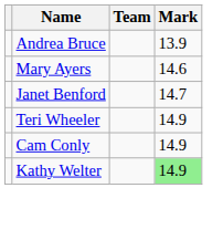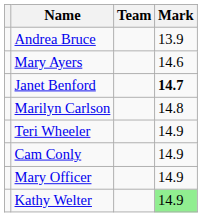 <table class=wikitable>
 <tr>
 <th></th>
 <th>Name</th>
 <th>Team</th>
 <th>Mark</th>
 </tr>
 <tr>
 <td></td>
 <td><a href='#'>Andrea Bruce</a></td>
 <td></td>
 <td>13.9</td>
 </tr>
 <tr>
 <td></td>
 <td><a href='#'>Mary Ayers</a></td>
 <td></td>
 <td>14.6</td>
 </tr>
 <tr>
 <td></td>
 <td><a href='#'>Janet Benford</a></td>
 <td></td>
-<td>14.7</td>
+<td><strong>14.7</strong></td>
+</tr>
+<tr>
+<td></td>
+<td><a href='#'>Marilyn Carlson</a></td>
+<td></td>
+<td>14.8</td>
 </tr>
 <tr>
 <td></td>
 <td><a href='#'>Teri Wheeler</a></td>
 <td></td>
 <td>14.9</td>
 </tr>
 <tr>
 <td></td>
 <td><a href='#'>Cam Conly</a></td>
 <td></td>
 <td>14.9</td>
 </tr>
 <tr>
 <td></td>
+<td><a href='#'>Mary Officer</a></td>
+<td></td>
+<td>14.9</td>
+</tr>
+<tr>
+<td></td>
 <td><a href='#'>Kathy Welter</a></td>
 <td></td>
 <td style="background: lightgreen;">14.9</td>
 </tr>
 </table>
